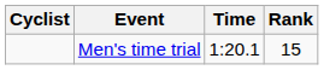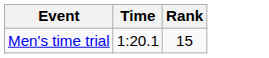 <table class="wikitable sortable" style=text-align:center>
 <tr>
-<th>Cyclist</th>
 <th>Event</th>
 <th>Time</th>
 <th>Rank</th>
 </tr>
 <tr>
-<td align=left></td>
 <td align=left><a href='#'>Men's time trial</a></td>
 <td>1:20.1</td>
 <td>15</td>
 </tr>
 </table>
